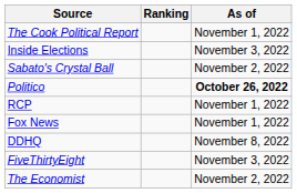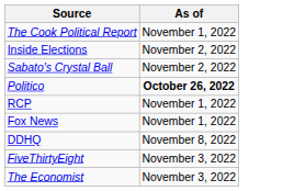 <table class="wikitable" style="text-align:center">
 <tr>
 <th>Source</th>
-<th>Ranking</th>
 <th>As of</th>
 </tr>
 <tr>
 <td align=left><em><a href='#'>The Cook Political Report</a></em></td>
-<td></td>
 <td>November 1, 2022</td>
 </tr>
 <tr>
 <td align=left><a href='#'>Inside Elections</a></td>
-<td></td>
-<td>November 3, 2022</td>
+<td>November 2, 2022</td>
 </tr>
 <tr>
 <td align=left><em><a href='#'>Sabato's Crystal Ball</a></em></td>
-<td></td>
 <td>November 2, 2022</td>
 </tr>
 <tr>
 <td align="left"><em><a href='#'>Politico</a></em></td>
-<td></td>
 <td><strong>October 26, 2022</strong></td>
 </tr>
 <tr>
 <td align="left"><a href='#'>RCP</a></td>
-<td></td>
 <td>November 1, 2022</td>
 </tr>
 <tr>
 <td align=left><a href='#'>Fox News</a></td>
-<td></td>
 <td>November 1, 2022</td>
 </tr>
 <tr>
 <td align="left"><a href='#'>DDHQ</a></td>
-<td></td>
 <td>November 8, 2022</td>
 </tr>
 <tr>
 <td align="left"><em><a href='#'>FiveThirtyEight</a></em></td>
-<td></td>
 <td>November 3, 2022</td>
 </tr>
 <tr>
 <td align="left"><em><a href='#'>The Economist</a></em></td>
-<td></td>
-<td>November 2, 2022</td>
+<td>November 3, 2022</td>
 </tr>
 </table>
